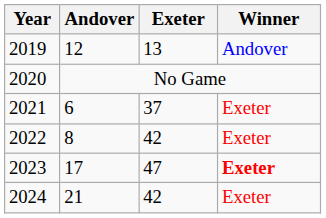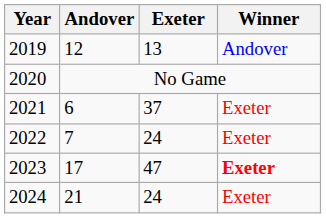 <table class=wikitable>
 <tr>
 <th width="40">Year</th>
 <th width="60">Andover</th>
 <th width="60">Exeter</th>
 <th width="80">Winner</th>
 </tr>
 <tr>
 <td>2019</td>
 <td>12</td>
 <td>13</td>
 <td style="color:blue">Andover</td>
 </tr>
 <tr>
 <td>2020</td>
 <td colspan="3" align="center">No Game</td>
 </tr>
 <tr>
 <td>2021</td>
 <td>6</td>
 <td>37</td>
 <td style="color:red">Exeter</td>
 </tr>
 <tr>
 <td>2022</td>
-<td>8</td>
-<td>42</td>
+<td>7</td>
+<td>24</td>
 <td style="color:red">Exeter</td>
 </tr>
 <tr>
 <td>2023</td>
 <td>17</td>
 <td>47</td>
 <td style="color:red"><strong>Exeter</strong></td>
 </tr>
 <tr>
 <td>2024</td>
 <td>21</td>
-<td>42</td>
+<td>24</td>
 <td style="color:red">Exeter</td>
 </tr>
 </table>
